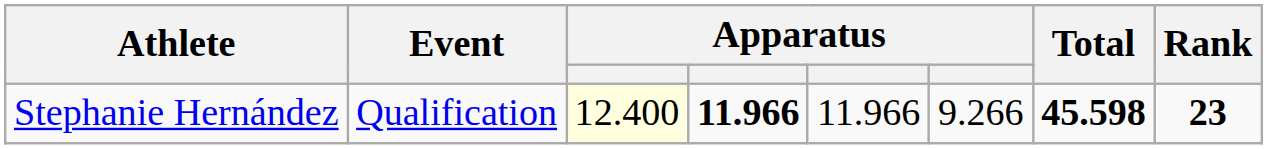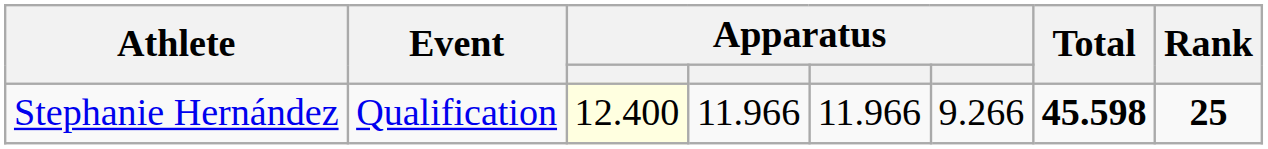 <table class="wikitable">
 <tr>
 <th rowspan="2">Athlete</th>
 <th rowspan="2">Event</th>
 <th colspan="4">Apparatus</th>
 <th rowspan="2">Total</th>
 <th rowspan="2">Rank</th>
 </tr>
 <tr>
 <th></th>
 <th></th>
 <th></th>
 <th></th>
 </tr>
 <tr align="center">
 <td align="left"><a href='#'>Stephanie Hernández</a></td>
 <td align="left"><a href='#'>Qualification</a></td>
 <td style="background: lightyellow;">12.400</td>
-<td><strong>11.966</strong></td>
+<td>11.966</td>
 <td>11.966</td>
 <td>9.266</td>
 <td><strong>45.598</strong></td>
-<td><strong>23</strong></td>
+<td><strong>25</strong></td>
 </tr>
 </table>
